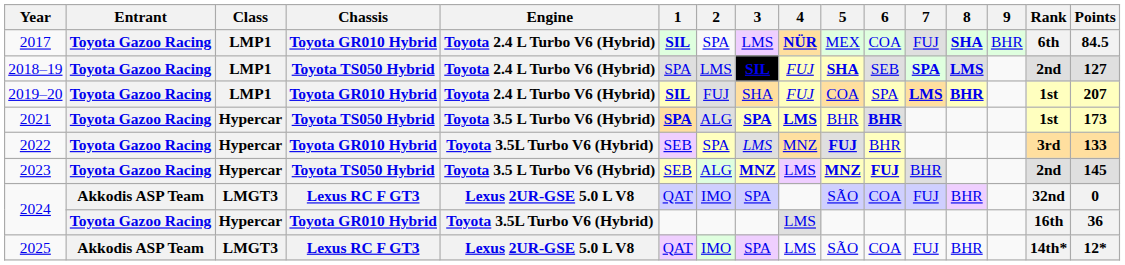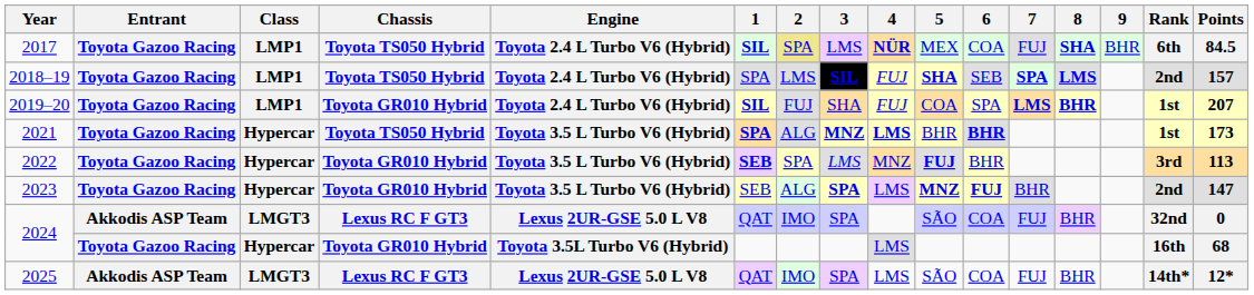 <table class="wikitable" style="text-align:center; font-size:85%">
 <tr>
 <th>Year</th>
 <th>Entrant</th>
 <th>Class</th>
 <th>Chassis</th>
 <th>Engine</th>
 <th>1</th>
 <th>2</th>
 <th>3</th>
 <th>4</th>
 <th>5</th>
 <th>6</th>
 <th>7</th>
 <th>8</th>
 <th>9</th>
 <th>Rank</th>
 <th>Points</th>
 </tr>
 <tr>
 <td><a href='#'>2017</a></td>
 <th nowrap><a href='#'>Toyota Gazoo Racing</a></th>
 <th>LMP1</th>
-<th nowrap><a href='#'>Toyota GR010 Hybrid</a></th>
+<th nowrap><a href='#'>Toyota TS050 Hybrid</a></th>
 <th nowrap><a href='#'>Toyota</a> 2.4 L Turbo V6 (Hybrid)</th>
 <td style="background:#DFFFDF;"><strong><a href='#'>SIL</a></strong><br></td>
-<td><a href='#'>SPA</a></td>
+<td style="background: khaki;"><a href='#'>SPA</a></td>
 <td style="background:#EFCFFF;"><a href='#'>LMS</a><br></td>
 <td style="background:#FFDF9F;"><strong><a href='#'>NÜR</a></strong><br></td>
 <td style="background:#DFFFDF;"><a href='#'>MEX</a><br></td>
 <td style="background:#DFFFDF;"><a href='#'>COA</a><br></td>
 <td style="background:#DFDFDF;"><a href='#'>FUJ</a><br></td>
 <td style="background:#DFFFDF;"><strong><a href='#'>SHA</a></strong><br></td>
 <td style="background:#DFFFDF;"><a href='#'>BHR</a><br></td>
 <th>6th</th>
 <th>84.5</th>
 </tr>
 <tr>
 <td nowrap><a href='#'>2018–19</a></td>
 <th nowrap><a href='#'>Toyota Gazoo Racing</a></th>
 <th>LMP1</th>
 <th nowrap><a href='#'>Toyota TS050 Hybrid</a></th>
 <th nowrap><a href='#'>Toyota</a> 2.4 L Turbo V6 (Hybrid)</th>
 <td style="background:#DFDFDF;"><a href='#'>SPA</a><br></td>
 <td style="background:#DFDFDF;"><a href='#'>LMS</a><br></td>
 <td style="background:#000000; color:white"><strong><a href='#'><span>SIL</span></a></strong><br></td>
 <td style="background:#FFFFBF;"><em><a href='#'>FUJ</a></em><br></td>
 <td style="background:#FFFFBF;"><strong><a href='#'>SHA</a></strong><br></td>
 <td style="background:#DFDFDF;"><a href='#'>SEB</a><br></td>
 <td style="background:#DFFFDF;"><strong><a href='#'>SPA</a></strong><br></td>
 <td style="background:#DFDFDF;"><strong><a href='#'>LMS</a></strong><br></td>
 <td></td>
 <th style="background:#DFDFDF;">2nd</th>
-<th style="background:#DFDFDF;">127</th>
+<th style="background:#DFDFDF;">157</th>
 </tr>
 <tr>
 <td nowrap><a href='#'>2019–20</a></td>
 <th nowrap><a href='#'>Toyota Gazoo Racing</a></th>
 <th>LMP1</th>
 <th nowrap><a href='#'>Toyota GR010 Hybrid</a></th>
 <th nowrap><a href='#'>Toyota</a> 2.4 L Turbo V6 (Hybrid)</th>
 <td style="background:#FFFFBF;"><strong><a href='#'>SIL</a></strong><br></td>
 <td style="background:#DFDFDF;"><a href='#'>FUJ</a><br></td>
 <td style="background:#FFDF9F;"><a href='#'>SHA</a><br></td>
 <td style="background:#FFFFBF;"><em><a href='#'>FUJ</a></em><br></td>
 <td style="background:#FFDF9F;"><a href='#'>COA</a><br></td>
 <td style="background:#FFFFBF;"><a href='#'>SPA</a><br></td>
 <td style="background:#FFDF9F;"><strong><a href='#'>LMS</a></strong><br></td>
 <td style="background:#FFFFBF;"><strong><a href='#'>BHR</a></strong><br></td>
 <td></td>
 <th style="background:#FFFFBF;">1st</th>
 <th style="background:#FFFFBF;">207</th>
 </tr>
 <tr>
 <td><a href='#'>2021</a></td>
 <th nowrap><a href='#'>Toyota Gazoo Racing</a></th>
 <th>Hypercar</th>
 <th nowrap><a href='#'>Toyota TS050 Hybrid</a></th>
 <th nowrap><a href='#'>Toyota</a> 3.5 L Turbo V6 (Hybrid)</th>
 <td style="background:#FFDF9F;"><strong><a href='#'>SPA</a></strong><br></td>
 <td style="background:#DFDFDF;"><a href='#'>ALG</a><br></td>
-<td style="background:#FFFFBF;"><strong><a href='#'>SPA</a></strong><br></td>
+<td style="background:#FFFFBF;"><strong><a href='#'>MNZ</a></strong><br></td>
 <td style="background:#FFFFBF;"><strong><a href='#'>LMS</a></strong><br></td>
 <td style="background:#FFFFBF;"><a href='#'>BHR</a><br></td>
 <td style="background:#DFDFDF;"><strong><a href='#'>BHR</a></strong><br></td>
 <td></td>
 <td></td>
 <td></td>
 <th style="background:#FFFFBF;">1st</th>
 <th style="background:#FFFFBF;">173</th>
 </tr>
 <tr>
 <td><a href='#'>2022</a></td>
 <th nowrap><a href='#'>Toyota Gazoo Racing</a></th>
 <th>Hypercar</th>
 <th nowrap><a href='#'>Toyota GR010 Hybrid</a></th>
-<th nowrap><a href='#'>Toyota</a> 3.5L Turbo V6 (Hybrid)</th>
-<td style="background:#EFCFFF;"><a href='#'>SEB</a><br></td>
+<th nowrap><a href='#'>Toyota</a> 3.5 L Turbo V6 (Hybrid)</th>
+<td style="background:#EFCFFF;"><strong><a href='#'>SEB</a><br></strong></td>
 <td style="background:#FFFFBF;"><a href='#'>SPA</a><br></td>
 <td style="background:#DFDFDF;"><em><a href='#'>LMS</a></em><br></td>
 <td style="background:#FFDF9F;"><a href='#'>MNZ</a><br></td>
 <td style="background:#DFDFDF;"><strong><a href='#'>FUJ</a></strong><br></td>
 <td style="background:#FFFFBF;"><a href='#'>BHR</a><br></td>
 <td></td>
 <td></td>
 <td></td>
 <th style="background:#FFDF9F;">3rd</th>
-<th style="background:#FFDF9F;">133</th>
+<th style="background:#FFDF9F;">113</th>
 </tr>
 <tr>
 <td><a href='#'>2023</a></td>
 <th nowrap><a href='#'>Toyota Gazoo Racing</a></th>
 <th>Hypercar</th>
-<th nowrap><a href='#'>Toyota TS050 Hybrid</a></th>
+<th nowrap><a href='#'>Toyota GR010 Hybrid</a></th>
 <th nowrap><a href='#'>Toyota</a> 3.5 L Turbo V6 (Hybrid)</th>
 <td style="background:#FFFFBF;"><a href='#'>SEB</a><br></td>
 <td style="background:#DFFFDF;"><a href='#'>ALG</a><br></td>
-<td style="background:#FFFFBF;"><strong><a href='#'>MNZ</a></strong><br></td>
+<td style="background:#FFFFBF;"><strong><a href='#'>SPA</a></strong><br></td>
 <td style="background:#EFCFFF;"><a href='#'>LMS</a><br></td>
 <td style="background:#FFFFBF;"><strong><a href='#'>MNZ</a></strong><br></td>
 <td style="background:#FFFFBF;"><strong><a href='#'>FUJ</a></strong><br></td>
 <td style="background:#DFDFDF;"><a href='#'>BHR</a><br></td>
 <td></td>
 <td></td>
 <th style="background:#DFDFDF;">2nd</th>
-<th style="background:#DFDFDF;">145</th>
+<th style="background:#DFDFDF;">147</th>
 </tr>
 <tr>
 <td rowspan="2"><a href='#'>2024</a></td>
 <th nowrap>Akkodis ASP Team</th>
 <th>LMGT3</th>
 <th nowrap><a href='#'>Lexus RC F GT3</a></th>
 <th nowrap><a href='#'>Lexus</a> <a href='#'>2UR-GSE</a> 5.0 L V8</th>
 <td style="background:#CFCFFF;"><a href='#'>QAT</a><br></td>
 <td style="background:#CFCFFF;"><a href='#'>IMO</a><br></td>
 <td style="background:#CFCFFF;"><a href='#'>SPA</a><br></td>
 <td></td>
 <td style="background:#CFCFFF;"><a href='#'>SÃO</a><br></td>
 <td style="background:#CFCFFF;"><a href='#'>COA</a><br></td>
 <td style="background:#CFCFFF;"><a href='#'>FUJ</a><br></td>
 <td style="background:#EFCFFF;"><a href='#'>BHR</a><br></td>
 <td></td>
 <th>32nd</th>
 <th>0</th>
 </tr>
 <tr>
 <th nowrap><a href='#'>Toyota Gazoo Racing</a></th>
 <th>Hypercar</th>
 <th nowrap><a href='#'>Toyota GR010 Hybrid</a></th>
 <th nowrap><a href='#'>Toyota</a> 3.5L Turbo V6 (Hybrid)</th>
 <td></td>
 <td></td>
 <td></td>
 <td style="background:#DFDFDF;"><a href='#'>LMS</a><br></td>
 <td></td>
 <td></td>
 <td></td>
 <td></td>
 <td></td>
 <th>16th</th>
-<th>36</th>
+<th>68</th>
 </tr>
 <tr>
 <td><a href='#'>2025</a></td>
 <th>Akkodis ASP Team</th>
 <th>LMGT3</th>
 <th><a href='#'>Lexus RC F GT3</a></th>
 <th><a href='#'>Lexus</a> <a href='#'>2UR-GSE</a> 5.0 L V8</th>
 <td style="background:#EFCFFF;"><a href='#'>QAT</a><br></td>
 <td style="background:#DFFFDF;"><a href='#'>IMO</a><br></td>
 <td style="background:#EFCFFF;"><a href='#'>SPA</a><br></td>
 <td style="background:#;"><a href='#'>LMS</a><br></td>
 <td style="background:#;"><a href='#'>SÃO</a><br></td>
 <td style="background:#;"><a href='#'>COA</a><br></td>
 <td style="background:#;"><a href='#'>FUJ</a><br></td>
 <td style="background:#;"><a href='#'>BHR</a><br></td>
 <td></td>
 <th>14th*</th>
 <th>12*</th>
 </tr>
 </table>
